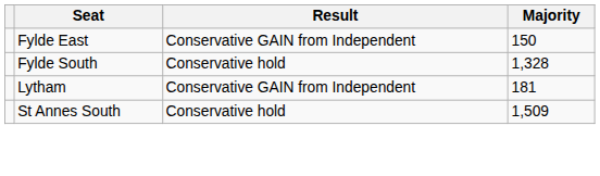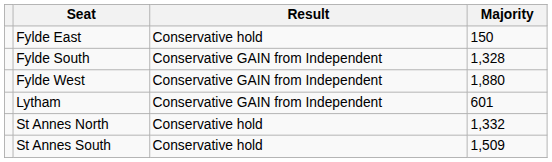 <table class="wikitable" style="right; width:50%">
 <tr>
 <th></th>
 <th>Seat</th>
 <th>Result</th>
 <th>Majority</th>
 </tr>
 <tr>
 <td></td>
 <td>Fylde East</td>
-<td>Conservative GAIN from Independent</td>
+<td>Conservative hold</td>
 <td>150</td>
 </tr>
 <tr>
 <td></td>
 <td>Fylde South</td>
-<td>Conservative hold</td>
+<td>Conservative GAIN from Independent</td>
 <td>1,328</td>
+</tr>
+<tr>
+<td></td>
+<td>Fylde West</td>
+<td>Conservative GAIN from Independent</td>
+<td>1,880</td>
 </tr>
 <tr>
 <td></td>
 <td>Lytham</td>
 <td>Conservative GAIN from Independent</td>
-<td>181</td>
+<td>601</td>
+</tr>
+<tr>
+<td></td>
+<td>St Annes North</td>
+<td>Conservative hold</td>
+<td>1,332</td>
 </tr>
 <tr>
 <td></td>
 <td>St Annes South</td>
 <td>Conservative hold</td>
 <td>1,509</td>
 </tr>
 </table>
